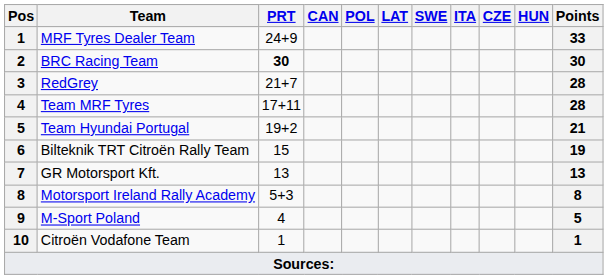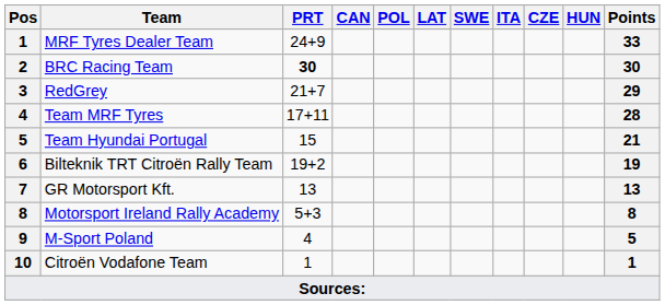 <table class="wikitable" style="font-size: 85%; text-align: center">
 <tr valign="top">
 <th valign="middle">Pos</th>
 <th valign="middle">Team</th>
 <th><a href='#'>PRT</a><br></th>
 <th><a href='#'>CAN</a><br></th>
 <th><a href='#'>POL</a><br></th>
 <th><a href='#'>LAT</a><br></th>
 <th><a href='#'>SWE</a><br></th>
 <th><a href='#'>ITA</a><br></th>
 <th><a href='#'>CZE</a><br></th>
 <th><a href='#'>HUN</a><br></th>
 <th valign="middle">Points</th>
 </tr>
 <tr>
 <th>1</th>
 <td align="left"> <a href='#'>MRF Tyres Dealer Team</a></td>
 <td>24+9</td>
 <td></td>
 <td></td>
 <td></td>
 <td></td>
 <td></td>
 <td></td>
 <td></td>
 <th>33</th>
 </tr>
 <tr>
 <th>2</th>
 <td align="left"> <a href='#'>BRC Racing Team</a></td>
 <td><strong>30</strong></td>
 <td></td>
 <td></td>
 <td></td>
 <td></td>
 <td></td>
 <td></td>
 <td></td>
 <th>30</th>
 </tr>
 <tr>
 <th>3</th>
 <td align="left"> <a href='#'>RedGrey</a></td>
 <td>21+7</td>
 <td></td>
 <td></td>
 <td></td>
 <td></td>
 <td></td>
 <td></td>
 <td></td>
-<th>28</th>
+<th>29</th>
 </tr>
 <tr>
 <th>4</th>
 <td align="left"> <a href='#'>Team MRF Tyres</a></td>
 <td>17+11</td>
 <td></td>
 <td></td>
 <td></td>
 <td></td>
 <td></td>
 <td></td>
 <td></td>
 <th>28</th>
 </tr>
 <tr>
 <th>5</th>
 <td align="left"> <a href='#'>Team Hyundai Portugal</a></td>
-<td>19+2</td>
+<td>15</td>
 <td></td>
 <td></td>
 <td></td>
 <td></td>
 <td></td>
 <td></td>
 <td></td>
 <th>21</th>
 </tr>
 <tr>
 <th>6</th>
 <td align="left"> Bilteknik TRT Citroën Rally Team</td>
-<td>15</td>
+<td>19+2</td>
 <td></td>
 <td></td>
 <td></td>
 <td></td>
 <td></td>
 <td></td>
 <td></td>
 <th>19</th>
 </tr>
 <tr>
 <th>7</th>
 <td align="left"> GR Motorsport Kft.</td>
 <td>13</td>
 <td></td>
 <td></td>
 <td></td>
 <td></td>
 <td></td>
 <td></td>
 <td></td>
 <th>13</th>
 </tr>
 <tr>
 <th>8</th>
 <td align="left"> <a href='#'>Motorsport Ireland Rally Academy</a></td>
 <td>5+3</td>
 <td></td>
 <td></td>
 <td></td>
 <td></td>
 <td></td>
 <td></td>
 <td></td>
 <th>8</th>
 </tr>
 <tr>
 <th>9</th>
 <td align="left"> <a href='#'>M-Sport Poland</a></td>
 <td>4</td>
 <td></td>
 <td></td>
 <td></td>
 <td></td>
 <td></td>
 <td></td>
 <td></td>
 <th>5</th>
 </tr>
 <tr>
 <th>10</th>
 <td align="left"> Citroën Vodafone Team</td>
 <td>1</td>
 <td></td>
 <td></td>
 <td></td>
 <td></td>
 <td></td>
 <td></td>
 <td></td>
 <th>1</th>
 </tr>
 <tr>
 <td colspan="11" style="background-color:#EAECF0;text-align:center"><strong>Sources:</strong></td>
 </tr>
 </table>
